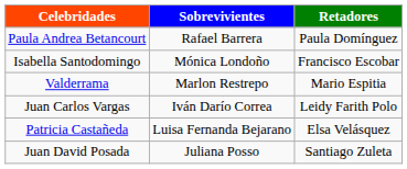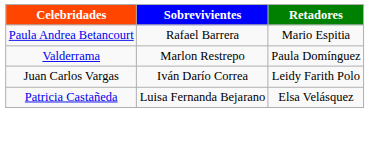 <table class="wikitable" style="margin:1em auto; font-size:85%; text-align:center">
 <tr>
 <th style="background:orangered; color:white">Celebridades</th>
 <th style="background:blue; color:white">Sobrevivientes</th>
 <th style="background:green; color:white">Retadores</th>
 </tr>
 <tr>
 <td><a href='#'>Paula Andrea Betancourt</a></td>
 <td>Rafael Barrera</td>
-<td>Paula Domínguez</td>
-</tr>
-<tr>
-<td>Isabella Santodomingo</td>
-<td>Mónica Londoño</td>
-<td>Francisco Escobar</td>
+<td>Mario Espitia</td>
 </tr>
 <tr>
 <td><a href='#'> Valderrama</a></td>
 <td>Marlon Restrepo</td>
-<td>Mario Espitia</td>
+<td>Paula Domínguez</td>
 </tr>
 <tr>
 <td>Juan Carlos Vargas</td>
 <td>Iván Darío Correa</td>
 <td>Leidy Farith Polo</td>
 </tr>
 <tr>
 <td><a href='#'>Patricia Castañeda</a></td>
 <td>Luisa Fernanda Bejarano</td>
 <td>Elsa Velásquez</td>
 </tr>
-<tr>
-<td>Juan David Posada</td>
-<td>Juliana Posso</td>
-<td>Santiago Zuleta</td>
-</tr>
 </table>
